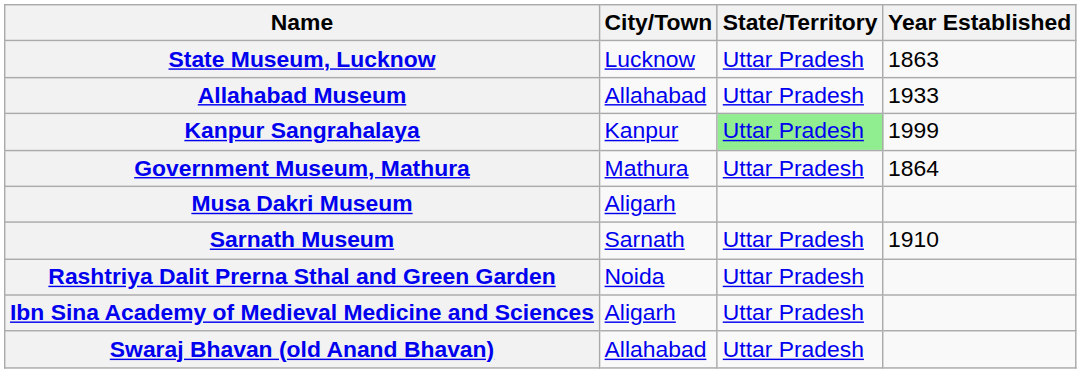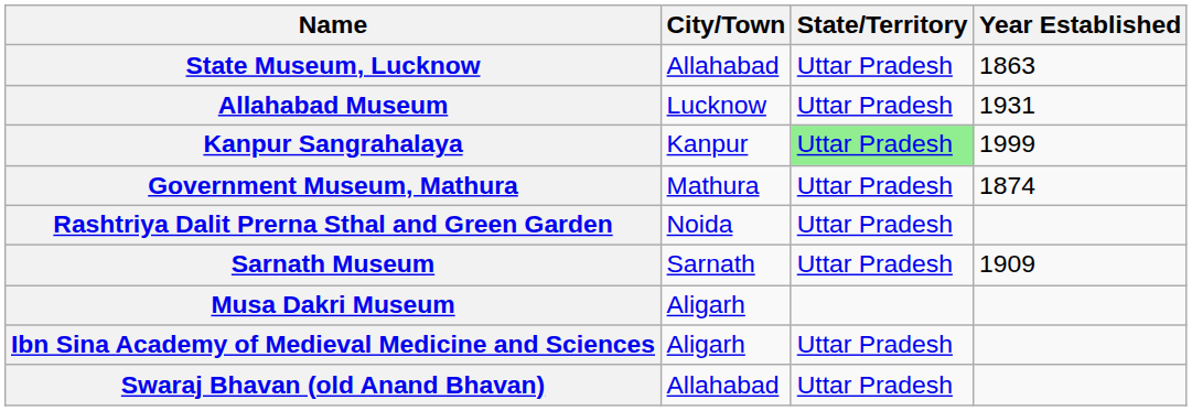 <table class="wikitable sortable">
 <tr>
 <th scope=col>Name</th>
 <th scope=col>City/Town</th>
 <th scope=col>State/Territory</th>
 <th scope=col>Year Established</th>
 </tr>
 <tr>
 <th scope=row><a href='#'>State Museum, Lucknow</a></th>
-<td><a href='#'>Lucknow</a></td>
+<td><a href='#'>Allahabad</a></td>
 <td><a href='#'>Uttar Pradesh</a></td>
 <td>1863</td>
 </tr>
 <tr>
 <th scope=row><a href='#'>Allahabad Museum</a></th>
-<td><a href='#'>Allahabad</a></td>
+<td><a href='#'>Lucknow</a></td>
 <td><a href='#'>Uttar Pradesh</a></td>
-<td>1933</td>
+<td>1931</td>
 </tr>
 <tr>
 <th scope=row><a href='#'>Kanpur Sangrahalaya</a></th>
 <td><a href='#'>Kanpur</a></td>
 <td style="background: lightgreen;"><a href='#'>Uttar Pradesh</a></td>
 <td>1999</td>
 </tr>
 <tr>
 <th scope=row><a href='#'>Government Museum, Mathura</a></th>
 <td><a href='#'>Mathura</a></td>
 <td><a href='#'>Uttar Pradesh</a></td>
-<td>1864</td>
+<td>1874</td>
 </tr>
 <tr>
-<th scope=row><a href='#'>Musa Dakri Museum</a></th>
-<td><a href='#'>Aligarh</a></td>
-<td></td>
+<th scope=row><a href='#'>Rashtriya Dalit Prerna Sthal and Green Garden</a></th>
+<td><a href='#'>Noida</a></td>
+<td><a href='#'>Uttar Pradesh</a></td>
 <td></td>
 </tr>
 <tr>
 <th scope=row><a href='#'>Sarnath Museum</a></th>
 <td><a href='#'>Sarnath</a></td>
 <td><a href='#'>Uttar Pradesh</a></td>
-<td>1910</td>
+<td>1909</td>
 </tr>
 <tr>
-<th scope=row><a href='#'>Rashtriya Dalit Prerna Sthal and Green Garden</a></th>
-<td><a href='#'>Noida</a></td>
-<td><a href='#'>Uttar Pradesh</a></td>
+<th scope=row><a href='#'>Musa Dakri Museum</a></th>
+<td><a href='#'>Aligarh</a></td>
+<td></td>
 <td></td>
 </tr>
 <tr>
 <th scope=row><a href='#'>Ibn Sina Academy of Medieval Medicine and Sciences</a></th>
 <td><a href='#'>Aligarh</a></td>
 <td><a href='#'>Uttar Pradesh</a></td>
 <td></td>
 </tr>
 <tr>
 <th scope=row><a href='#'>Swaraj Bhavan (old Anand Bhavan)</a></th>
 <td><a href='#'>Allahabad</a></td>
 <td><a href='#'>Uttar Pradesh</a></td>
 <td></td>
 </tr>
 </table>
